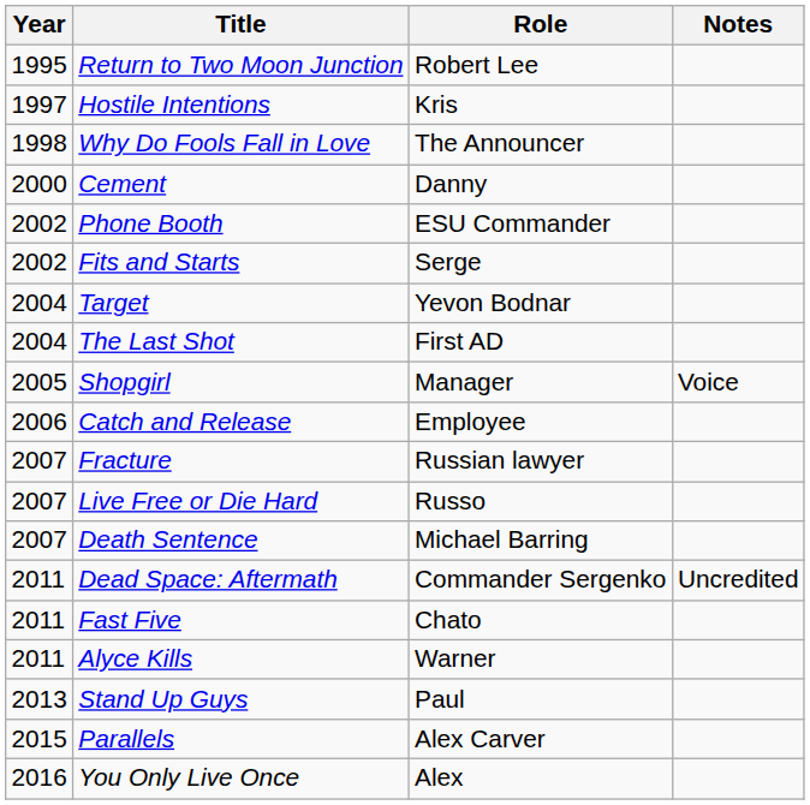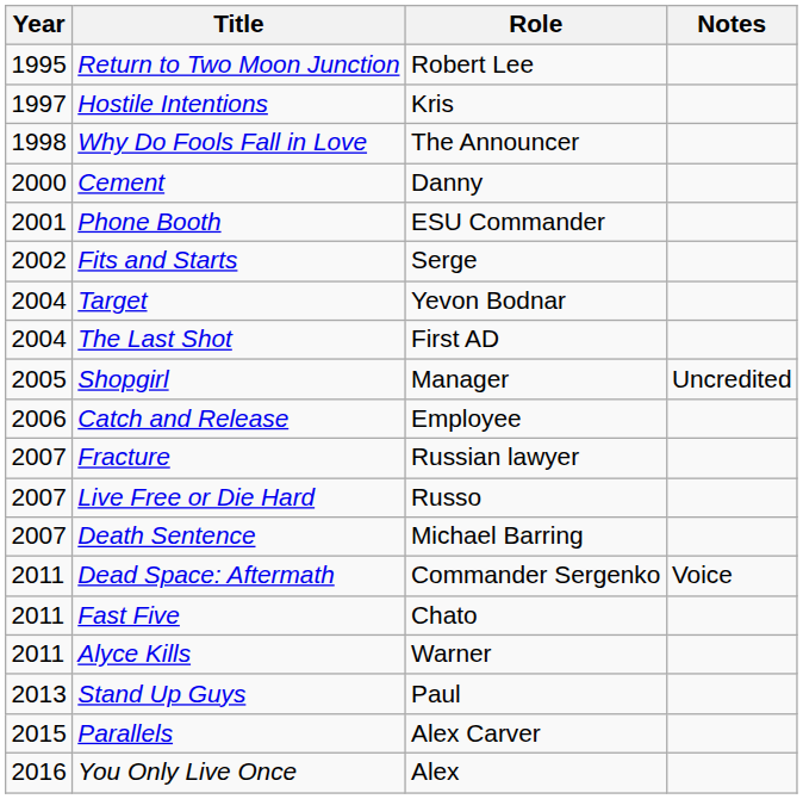 <table class="wikitable sortable">
 <tr>
 <th>Year</th>
 <th>Title</th>
 <th>Role</th>
 <th class="unsortable">Notes</th>
 </tr>
 <tr>
 <td>1995</td>
 <td><em><a href='#'>Return to Two Moon Junction</a></em></td>
 <td>Robert Lee</td>
 <td></td>
 </tr>
 <tr>
 <td>1997</td>
 <td><em><a href='#'>Hostile Intentions</a></em></td>
 <td>Kris</td>
 <td></td>
 </tr>
 <tr>
 <td>1998</td>
 <td><em><a href='#'>Why Do Fools Fall in Love</a></em></td>
 <td>The Announcer</td>
 <td></td>
 </tr>
 <tr>
 <td>2000</td>
 <td><em><a href='#'>Cement</a></em></td>
 <td>Danny</td>
 <td></td>
 </tr>
 <tr>
-<td>2002</td>
+<td>2001</td>
 <td><em><a href='#'>Phone Booth</a></em></td>
 <td>ESU Commander</td>
 <td></td>
 </tr>
 <tr>
 <td>2002</td>
 <td><em><a href='#'>Fits and Starts</a></em></td>
 <td>Serge</td>
 <td></td>
 </tr>
 <tr>
 <td>2004</td>
 <td><em><a href='#'>Target</a></em></td>
 <td>Yevon Bodnar</td>
 <td></td>
 </tr>
 <tr>
 <td>2004</td>
 <td><em><a href='#'>The Last Shot</a></em></td>
 <td>First AD</td>
 <td></td>
 </tr>
 <tr>
 <td>2005</td>
 <td><em><a href='#'>Shopgirl</a></em></td>
 <td>Manager</td>
-<td>Voice</td>
+<td>Uncredited</td>
 </tr>
 <tr>
 <td>2006</td>
 <td><em><a href='#'>Catch and Release</a></em></td>
 <td>Employee</td>
 <td></td>
 </tr>
 <tr>
 <td>2007</td>
 <td><em><a href='#'>Fracture</a></em></td>
 <td>Russian lawyer</td>
 <td></td>
 </tr>
 <tr>
 <td>2007</td>
 <td><em><a href='#'>Live Free or Die Hard</a></em></td>
 <td>Russo</td>
 <td></td>
 </tr>
 <tr>
 <td>2007</td>
 <td><em><a href='#'>Death Sentence</a></em></td>
 <td>Michael Barring</td>
 <td></td>
 </tr>
 <tr>
 <td>2011</td>
 <td><em><a href='#'>Dead Space: Aftermath</a></em></td>
 <td>Commander Sergenko</td>
-<td>Uncredited</td>
+<td>Voice</td>
 </tr>
 <tr>
 <td>2011</td>
 <td><em><a href='#'>Fast Five</a></em></td>
 <td>Chato</td>
 <td></td>
 </tr>
 <tr>
 <td>2011</td>
 <td><em><a href='#'>Alyce Kills</a></em></td>
 <td>Warner</td>
 <td></td>
 </tr>
 <tr>
 <td>2013</td>
 <td><em><a href='#'>Stand Up Guys</a></em></td>
 <td>Paul</td>
 <td></td>
 </tr>
 <tr>
 <td>2015</td>
 <td><em><a href='#'>Parallels</a></em></td>
 <td>Alex Carver</td>
 <td></td>
 </tr>
 <tr>
 <td>2016</td>
 <td><em>You Only Live Once</em></td>
 <td>Alex</td>
 <td></td>
 </tr>
 </table>
